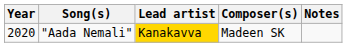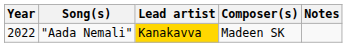 <table class="wikitable">
 <tr>
 <th>Year</th>
 <th>Song(s)</th>
 <th>Lead artist</th>
 <th>Composer(s)</th>
 <th>Notes</th>
 </tr>
 <tr>
-<td>2020</td>
+<td>2022</td>
 <td>"Aada Nemali"</td>
 <td style="background: gold;">Kanakavva</td>
 <td>Madeen SK</td>
 <td></td>
 </tr>
 </table>
